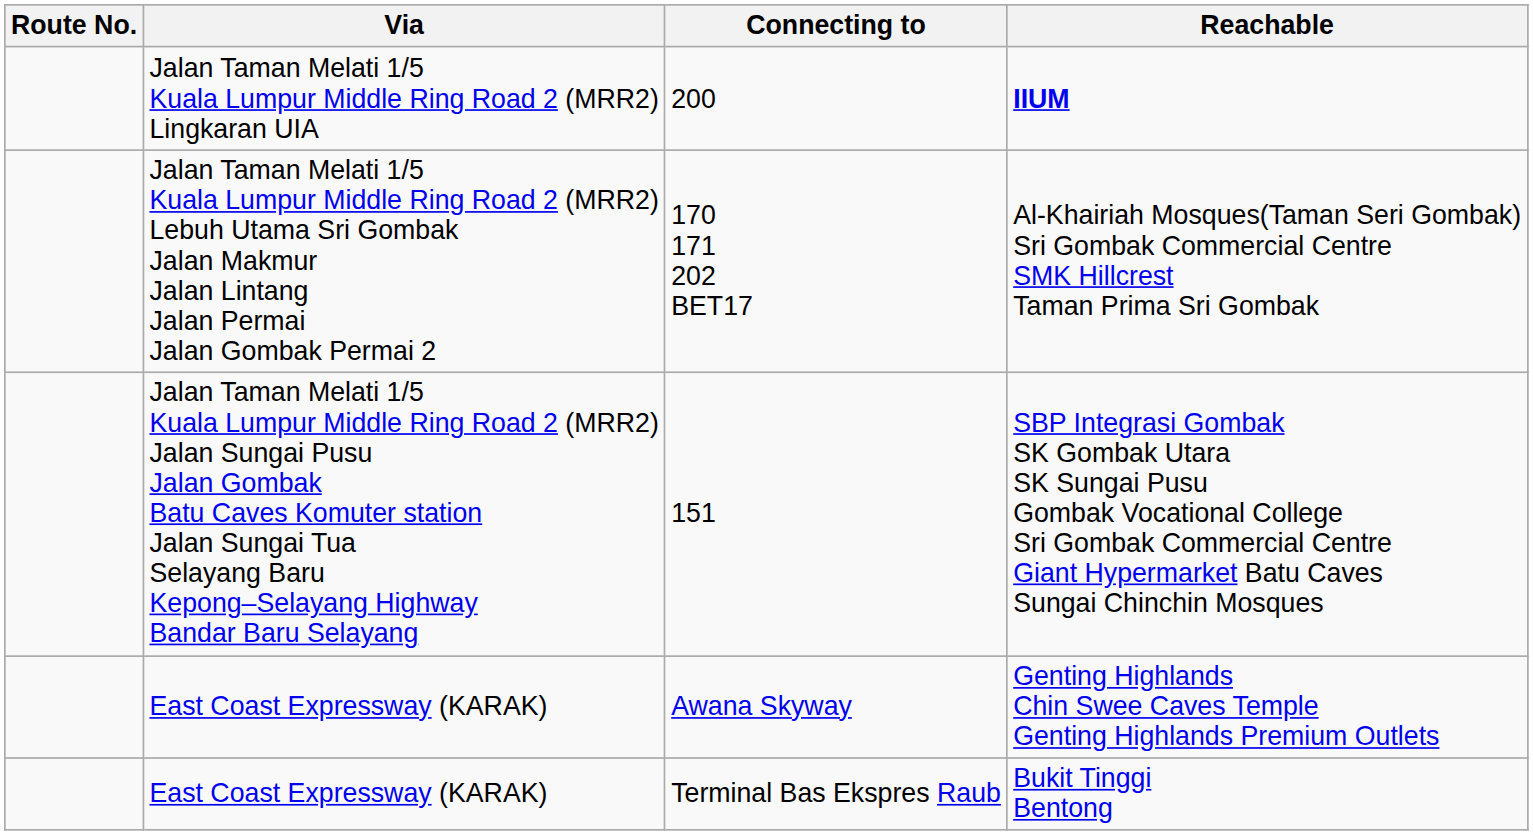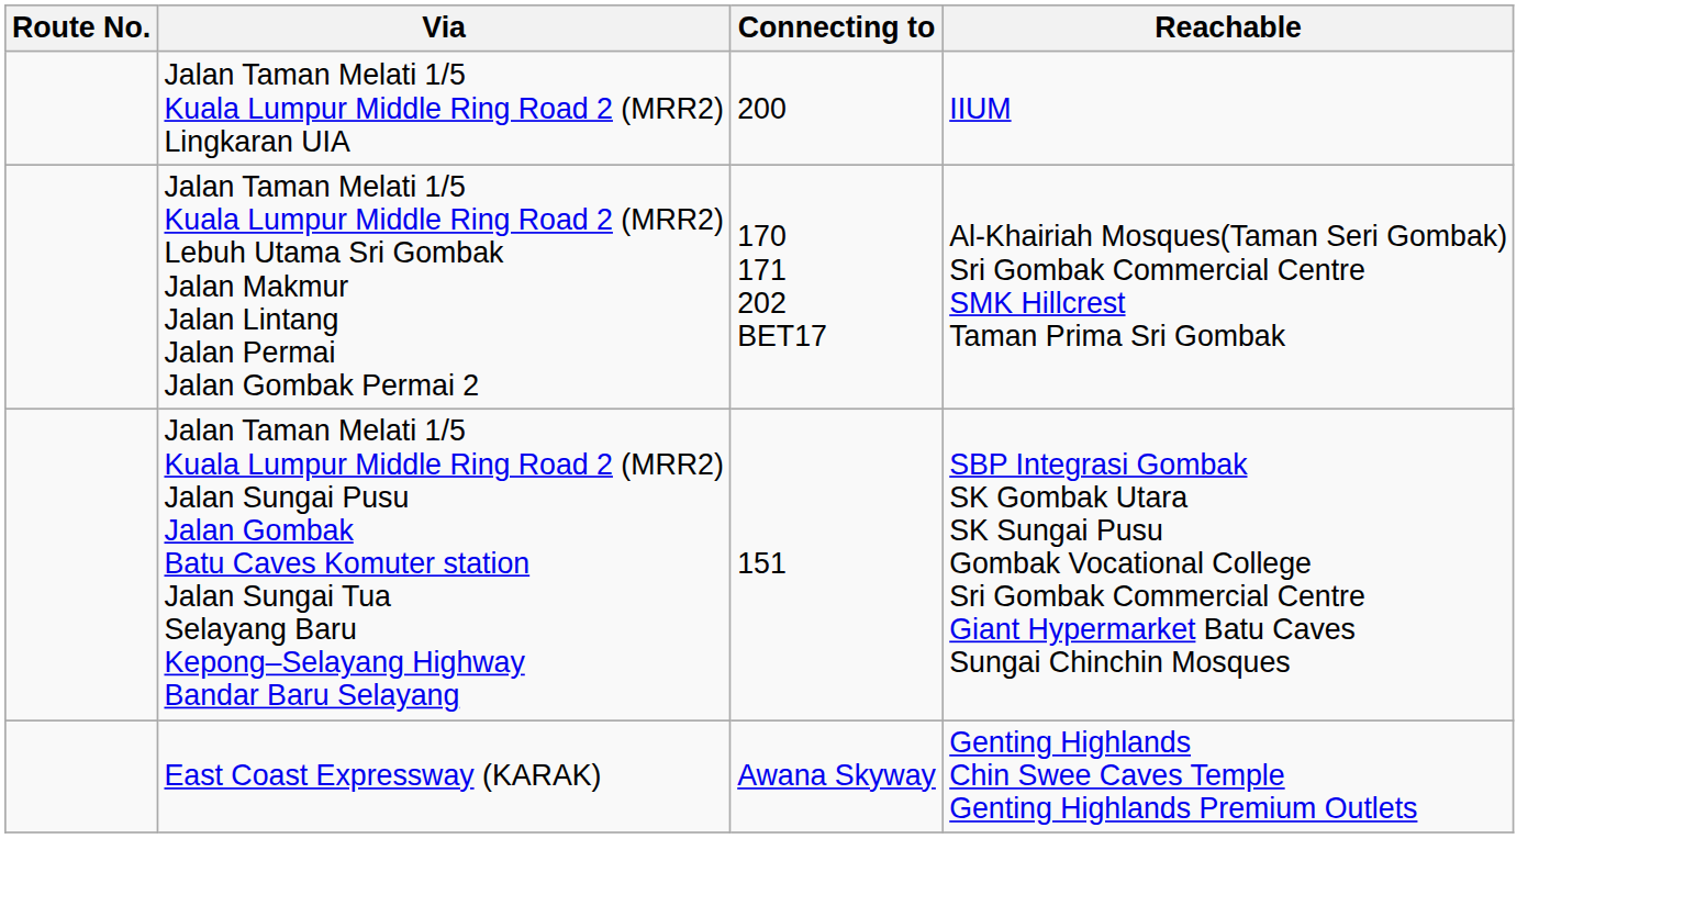 <table class="wikitable">
 <tr>
 <th>Route No.</th>
 <th>Via</th>
 <th>Connecting to</th>
 <th>Reachable</th>
 </tr>
 <tr>
 <td></td>
 <td>Jalan Taman Melati 1/5 <br> <a href='#'>Kuala Lumpur Middle Ring Road 2</a> (MRR2) <br> Lingkaran UIA</td>
 <td>200</td>
-<td><strong><a href='#'>IIUM</a></strong></td>
+<td><a href='#'>IIUM</a></td>
 </tr>
 <tr>
 <td></td>
 <td>Jalan Taman Melati 1/5 <br> <a href='#'>Kuala Lumpur Middle Ring Road 2</a> (MRR2) <br> Lebuh Utama Sri Gombak <br> Jalan Makmur <br> Jalan Lintang <br> Jalan Permai <br> Jalan Gombak Permai 2</td>
 <td>170 <br> 171 <br> 202 <br> BET17</td>
 <td>Al-Khairiah Mosques(Taman Seri Gombak) <br> Sri Gombak Commercial Centre <br> <a href='#'>SMK Hillcrest</a> <br> Taman Prima Sri Gombak</td>
 </tr>
 <tr>
 <td></td>
 <td>Jalan Taman Melati 1/5 <br> <a href='#'>Kuala Lumpur Middle Ring Road 2</a> (MRR2) <br> Jalan Sungai Pusu <br> <a href='#'>Jalan Gombak</a> <br>  <a href='#'>Batu Caves Komuter station</a> <br>Jalan Sungai Tua <br> Selayang Baru <br> <a href='#'>Kepong–Selayang Highway</a> <br> <a href='#'>Bandar Baru Selayang</a></td>
 <td>151</td>
 <td><a href='#'>SBP Integrasi Gombak</a>  <br> SK Gombak Utara <br> SK Sungai Pusu <br> Gombak Vocational College <br> Sri Gombak Commercial Centre <br> <a href='#'>Giant Hypermarket</a> Batu Caves <br> Sungai Chinchin Mosques</td>
 </tr>
 <tr>
 <td></td>
 <td><a href='#'>East Coast Expressway</a> (KARAK)</td>
 <td><a href='#'>Awana Skyway</a></td>
 <td><a href='#'>Genting Highlands</a> <br> <a href='#'>Chin Swee Caves Temple</a>  <br> <a href='#'>Genting Highlands Premium Outlets</a></td>
 </tr>
-<tr>
-<td></td>
-<td><a href='#'>East Coast Expressway</a> (KARAK)</td>
-<td>Terminal Bas Ekspres <a href='#'>Raub</a></td>
-<td><a href='#'>Bukit Tinggi</a> <br> <a href='#'>Bentong</a></td>
-</tr>
 </table>
